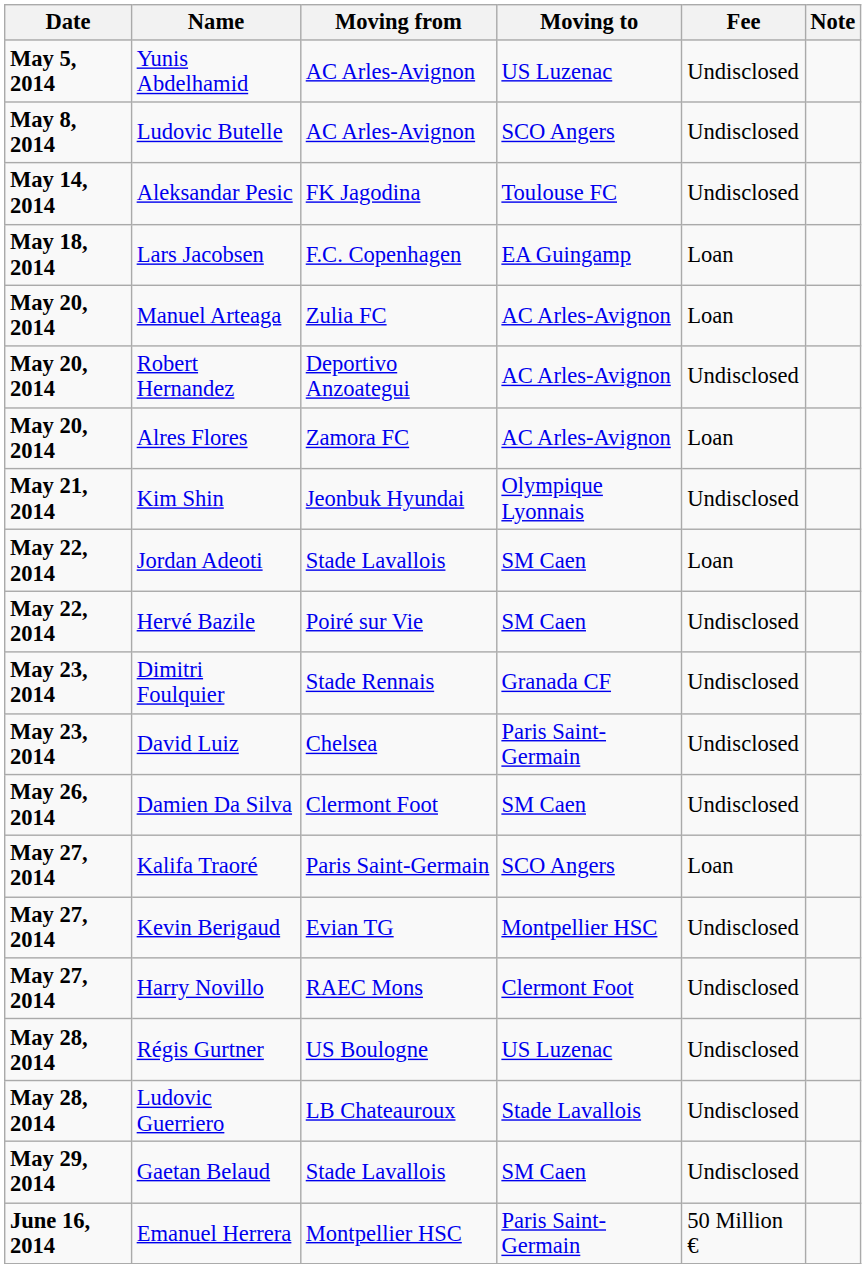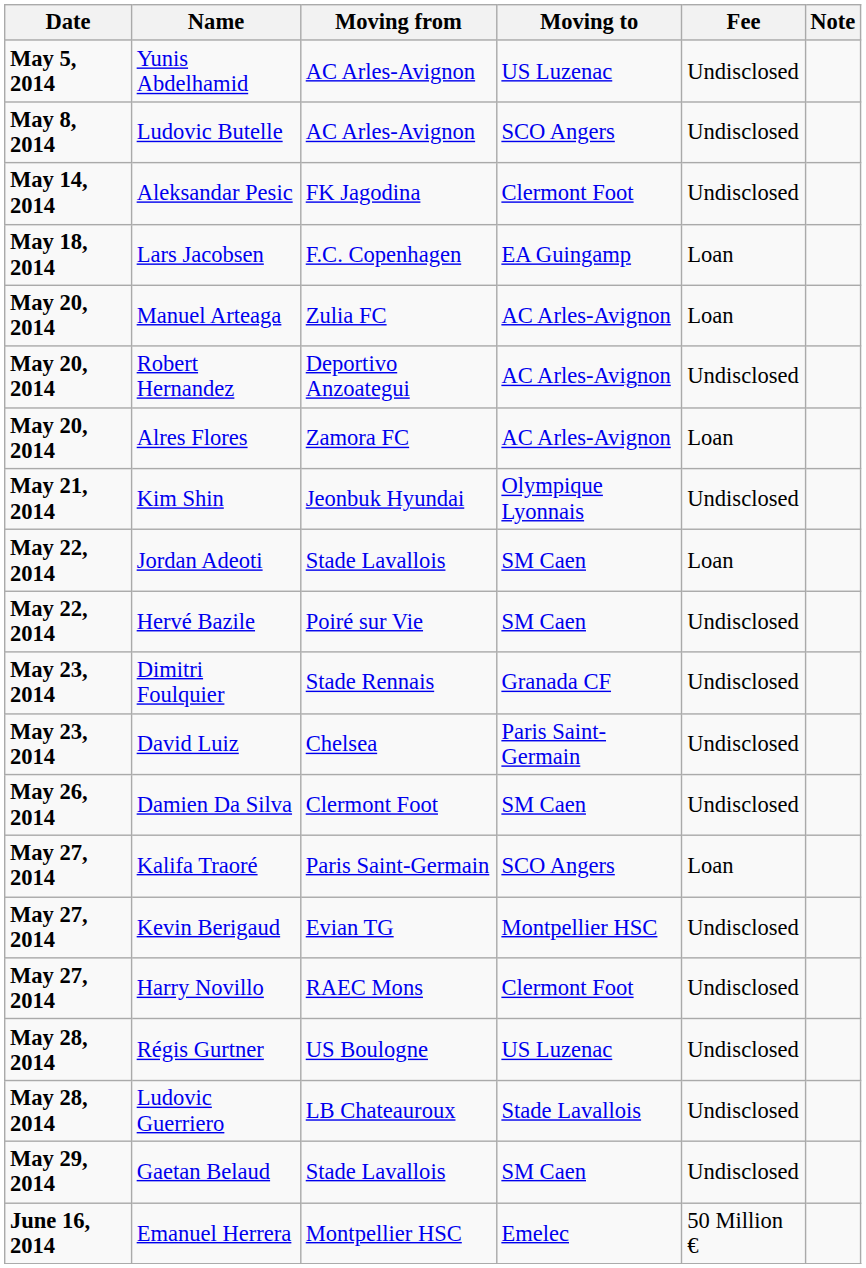 <table class="wikitable sortable">
 <tr>
 <th>Date</th>
 <th>Name</th>
 <th>Moving from</th>
 <th>Moving to</th>
 <th>Fee</th>
 <th>Note</th>
 </tr>
 <tr>
 <td><strong>May 5, 2014</strong></td>
 <td> <a href='#'>Yunis Abdelhamid</a></td>
 <td> <a href='#'>AC Arles-Avignon</a></td>
 <td> <a href='#'>US Luzenac</a></td>
 <td>Undisclosed</td>
 <td></td>
 </tr>
 <tr>
 <td><strong>May 8, 2014</strong></td>
 <td> <a href='#'>Ludovic Butelle</a></td>
 <td> <a href='#'>AC Arles-Avignon</a></td>
 <td> <a href='#'>SCO Angers</a></td>
 <td>Undisclosed</td>
 <td></td>
 </tr>
 <tr>
 <td><strong>May 14, 2014</strong></td>
 <td> <a href='#'>Aleksandar Pesic</a></td>
 <td> <a href='#'>FK Jagodina</a></td>
-<td> <a href='#'>Toulouse FC</a></td>
+<td> <a href='#'>Clermont Foot</a></td>
 <td>Undisclosed</td>
 <td></td>
 </tr>
 <tr>
 <td><strong>May 18, 2014</strong></td>
 <td> <a href='#'>Lars Jacobsen</a></td>
 <td> <a href='#'>F.C. Copenhagen</a></td>
 <td> <a href='#'>EA Guingamp</a></td>
 <td>Loan</td>
 <td></td>
 </tr>
 <tr>
 <td><strong>May 20, 2014</strong></td>
 <td> <a href='#'>Manuel Arteaga</a></td>
 <td> <a href='#'>Zulia FC</a></td>
 <td> <a href='#'>AC Arles-Avignon</a></td>
 <td>Loan</td>
 <td></td>
 </tr>
 <tr>
 <td><strong>May 20, 2014</strong></td>
 <td> <a href='#'>Robert Hernandez</a></td>
 <td> <a href='#'>Deportivo Anzoategui</a></td>
 <td> <a href='#'>AC Arles-Avignon</a></td>
 <td>Undisclosed</td>
 <td></td>
 </tr>
 <tr>
 <td><strong>May 20, 2014</strong></td>
 <td> <a href='#'>Alres Flores</a></td>
 <td> <a href='#'>Zamora FC</a></td>
 <td> <a href='#'>AC Arles-Avignon</a></td>
 <td>Loan</td>
 <td></td>
 </tr>
 <tr>
 <td><strong>May 21, 2014</strong></td>
 <td> <a href='#'>Kim Shin</a></td>
 <td> <a href='#'>Jeonbuk Hyundai</a></td>
 <td> <a href='#'>Olympique Lyonnais</a></td>
 <td>Undisclosed</td>
 <td></td>
 </tr>
 <tr>
 <td><strong>May 22, 2014</strong></td>
 <td> <a href='#'>Jordan Adeoti</a></td>
 <td> <a href='#'>Stade Lavallois</a></td>
 <td> <a href='#'>SM Caen</a></td>
 <td>Loan</td>
 <td></td>
 </tr>
 <tr>
 <td><strong>May 22, 2014</strong></td>
 <td> <a href='#'>Hervé Bazile</a></td>
 <td> <a href='#'>Poiré sur Vie</a></td>
 <td> <a href='#'>SM Caen</a></td>
 <td>Undisclosed</td>
 <td></td>
 </tr>
 <tr>
 <td><strong>May 23, 2014</strong></td>
 <td> <a href='#'>Dimitri Foulquier</a></td>
 <td> <a href='#'>Stade Rennais</a></td>
 <td> <a href='#'>Granada CF</a></td>
 <td>Undisclosed</td>
 <td></td>
 </tr>
 <tr>
 <td><strong>May 23, 2014</strong></td>
 <td> <a href='#'>David Luiz</a></td>
 <td> <a href='#'>Chelsea</a></td>
 <td> <a href='#'>Paris Saint-Germain</a></td>
 <td>Undisclosed</td>
 <td></td>
 </tr>
 <tr>
 <td><strong>May 26, 2014</strong></td>
 <td> <a href='#'>Damien Da Silva</a></td>
 <td> <a href='#'>Clermont Foot</a></td>
 <td> <a href='#'>SM Caen</a></td>
 <td>Undisclosed</td>
 <td></td>
 </tr>
 <tr>
 <td><strong>May 27, 2014</strong></td>
 <td> <a href='#'>Kalifa Traoré</a></td>
 <td> <a href='#'>Paris Saint-Germain</a></td>
 <td> <a href='#'>SCO Angers</a></td>
 <td>Loan</td>
 <td></td>
 </tr>
 <tr>
 <td><strong>May 27, 2014</strong></td>
 <td> <a href='#'>Kevin Berigaud</a></td>
 <td> <a href='#'>Evian TG</a></td>
 <td> <a href='#'>Montpellier HSC</a></td>
 <td>Undisclosed</td>
 <td></td>
 </tr>
 <tr>
 <td><strong>May 27, 2014</strong></td>
 <td> <a href='#'>Harry Novillo</a></td>
 <td> <a href='#'>RAEC Mons</a></td>
 <td> <a href='#'>Clermont Foot</a></td>
 <td>Undisclosed</td>
 <td></td>
 </tr>
 <tr>
 <td><strong>May 28, 2014</strong></td>
 <td> <a href='#'>Régis Gurtner</a></td>
 <td> <a href='#'>US Boulogne</a></td>
 <td> <a href='#'>US Luzenac</a></td>
 <td>Undisclosed</td>
 <td></td>
 </tr>
 <tr>
 <td><strong>May 28, 2014</strong></td>
 <td> <a href='#'>Ludovic Guerriero</a></td>
 <td> <a href='#'>LB Chateauroux</a></td>
 <td> <a href='#'>Stade Lavallois</a></td>
 <td>Undisclosed</td>
 <td></td>
 </tr>
 <tr>
 <td><strong>May 29, 2014</strong></td>
 <td> <a href='#'>Gaetan Belaud</a></td>
 <td> <a href='#'>Stade Lavallois</a></td>
 <td> <a href='#'>SM Caen</a></td>
 <td>Undisclosed</td>
 <td></td>
 </tr>
 <tr>
 <td><strong>June 16, 2014</strong></td>
 <td> <a href='#'>Emanuel Herrera</a></td>
 <td> <a href='#'>Montpellier HSC</a></td>
-<td> <a href='#'>Paris Saint-Germain</a></td>
+<td> <a href='#'>Emelec</a></td>
 <td>50 Million €</td>
 <td></td>
 </tr>
 <tr>
 </tr>
 </table>
